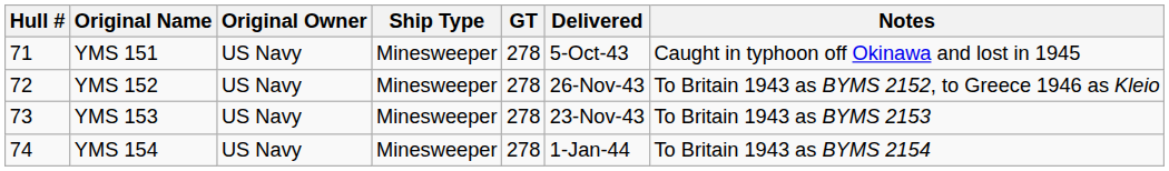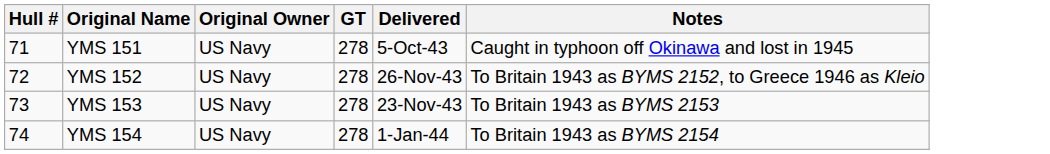 <table class="wikitable">
 <tr>
 <th>Hull #</th>
 <th>Original Name</th>
 <th>Original Owner</th>
-<th>Ship Type</th>
 <th>GT</th>
 <th>Delivered</th>
 <th>Notes</th>
 </tr>
 <tr>
 <td>71</td>
 <td>YMS 151</td>
 <td>US Navy</td>
-<td>Minesweeper</td>
 <td>278</td>
 <td>5-Oct-43</td>
 <td>Caught in typhoon off <a href='#'>Okinawa</a> and lost in 1945 </td>
 </tr>
 <tr>
 <td>72</td>
 <td>YMS 152</td>
 <td>US Navy</td>
-<td>Minesweeper</td>
 <td>278</td>
 <td>26-Nov-43</td>
 <td>To Britain 1943 as <em>BYMS 2152</em>, to Greece 1946 as<em> Kleio</em> </td>
 </tr>
 <tr>
 <td>73</td>
 <td>YMS 153</td>
 <td>US Navy</td>
-<td>Minesweeper</td>
 <td>278</td>
 <td>23-Nov-43</td>
 <td>To Britain 1943 as<em> BYMS 2153</em></td>
 </tr>
 <tr>
 <td>74</td>
 <td>YMS 154</td>
 <td>US Navy</td>
-<td>Minesweeper</td>
 <td>278</td>
 <td>1-Jan-44</td>
 <td>To Britain 1943 as<em> BYMS 2154</em></td>
 </tr>
 </table>
